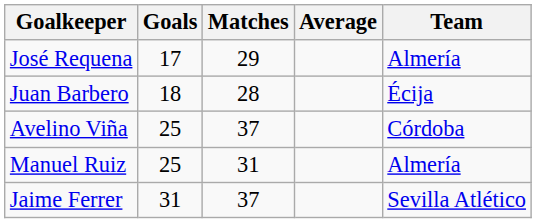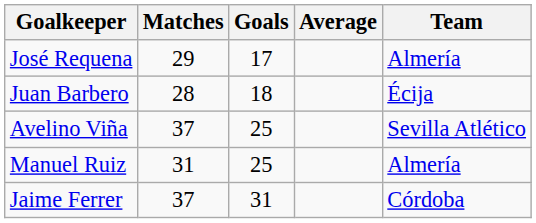 <table class="wikitable sortable">
 <tr>
 <th>Goalkeeper</th>
+<th>Matches</th>
 <th>Goals</th>
-<th>Matches</th>
 <th>Average</th>
 <th>Team</th>
 </tr>
 <tr>
 <td> <a href='#'>José Requena</a></td>
+<td align=center>29</td>
 <td align=center>17</td>
-<td align=center>29</td>
 <td align=center></td>
 <td><a href='#'>Almería</a></td>
 </tr>
 <tr>
 <td> <a href='#'>Juan Barbero</a></td>
+<td align=center>28</td>
 <td align=center>18</td>
-<td align=center>28</td>
 <td align=center></td>
 <td><a href='#'>Écija</a></td>
 </tr>
 <tr>
 <td> <a href='#'>Avelino Viña</a></td>
+<td align=center>37</td>
 <td align=center>25</td>
-<td align=center>37</td>
 <td align=center></td>
-<td><a href='#'>Córdoba</a></td>
+<td><a href='#'>Sevilla Atlético</a></td>
 </tr>
 <tr>
 <td> <a href='#'>Manuel Ruiz</a></td>
+<td align=center>31</td>
 <td align=center>25</td>
-<td align=center>31</td>
 <td align=center></td>
 <td><a href='#'>Almería</a></td>
 </tr>
 <tr>
 <td> <a href='#'>Jaime Ferrer</a></td>
+<td align=center>37</td>
 <td align=center>31</td>
-<td align=center>37</td>
 <td align=center></td>
-<td><a href='#'>Sevilla Atlético</a></td>
+<td><a href='#'>Córdoba</a></td>
 </tr>
 </table>
